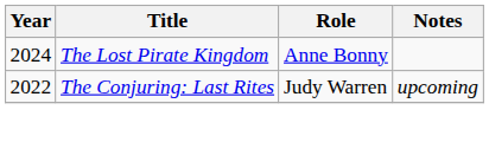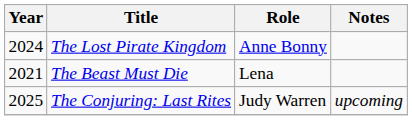 <table class="wikitable sortable">
 <tr>
 <th>Year</th>
 <th>Title</th>
 <th>Role</th>
 <th class="unsortable">Notes</th>
 </tr>
 <tr>
 <td>2024</td>
 <td><em><a href='#'>The Lost Pirate Kingdom</a></em></td>
 <td><a href='#'>Anne Bonny</a></td>
 <td></td>
 </tr>
 <tr>
-<td>2022</td>
+<td>2021</td>
+<td><em><a href='#'>The Beast Must Die</a></em></td>
+<td>Lena</td>
+<td></td>
+</tr>
+<tr>
+<td>2025</td>
 <td><em><a href='#'>The Conjuring: Last Rites</a></em></td>
 <td>Judy Warren</td>
 <td><em>upcoming</em></td>
 </tr>
 <tr>
 </tr>
 </table>
